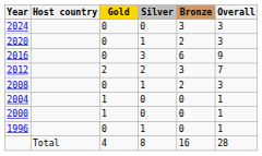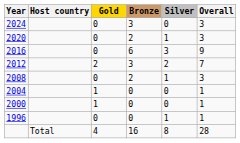 <table class="wikitable">
 <tr>
 <th>Year</th>
 <th>Host country</th>
 <th style="background:gold" width="50">Gold</th>
+<th style="background:#cc9966" width="50">Bronze</th>
 <th style="background:silver" width="50">Silver</th>
-<th style="background:#cc9966" width="50">Bronze</th>
 <th>Overall</th>
 </tr>
 <tr>
 <td><a href='#'>2024</a></td>
 <td></td>
 <td>0</td>
+<td>3</td>
 <td>0</td>
-<td>3</td>
 <td>3</td>
 </tr>
 <tr>
 <td><a href='#'>2020</a></td>
 <td></td>
 <td>0</td>
+<td>2</td>
 <td>1</td>
-<td>2</td>
 <td>3</td>
 </tr>
 <tr>
 <td><a href='#'>2016</a></td>
 <td></td>
 <td>0</td>
+<td>6</td>
 <td>3</td>
-<td>6</td>
 <td>9</td>
 </tr>
 <tr>
 <td><a href='#'>2012</a></td>
 <td></td>
 <td>2</td>
+<td>3</td>
 <td>2</td>
-<td>3</td>
 <td>7</td>
 </tr>
 <tr>
 <td><a href='#'>2008</a></td>
 <td></td>
 <td>0</td>
+<td>2</td>
 <td>1</td>
-<td>2</td>
 <td>3</td>
 </tr>
 <tr>
 <td><a href='#'>2004</a></td>
 <td></td>
 <td>1</td>
 <td>0</td>
 <td>0</td>
 <td>1</td>
 </tr>
 <tr>
 <td><a href='#'>2000</a></td>
 <td></td>
 <td>1</td>
 <td>0</td>
 <td>0</td>
 <td>1</td>
 </tr>
 <tr>
 <td><a href='#'>1996</a></td>
 <td></td>
 <td>0</td>
+<td>0</td>
 <td>1</td>
-<td>0</td>
 <td>1</td>
 </tr>
 <tr>
 <td></td>
 <td>Total</td>
 <td>4</td>
+<td>16</td>
 <td>8</td>
-<td>16</td>
 <td>28</td>
 </tr>
 </table>
